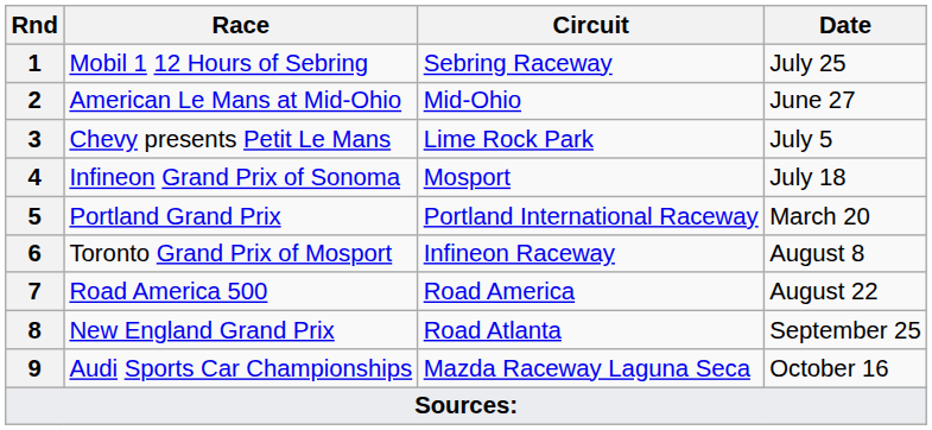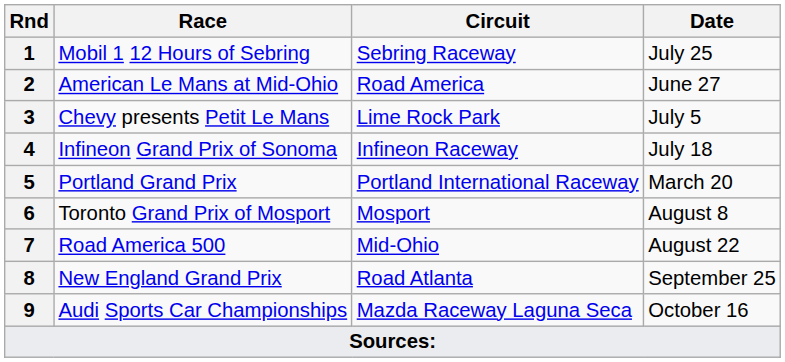 <table class="wikitable" style="font-size: 90%;">
 <tr>
 <th>Rnd</th>
 <th>Race</th>
 <th>Circuit</th>
 <th>Date</th>
 </tr>
 <tr>
 <th>1</th>
 <td><a href='#'>Mobil 1</a> <a href='#'>12 Hours of Sebring</a></td>
 <td><a href='#'>Sebring Raceway</a></td>
 <td>July 25</td>
 </tr>
 <tr>
 <th>2</th>
 <td><a href='#'>American Le Mans at Mid-Ohio</a></td>
-<td><a href='#'>Mid-Ohio</a></td>
+<td><a href='#'>Road America</a></td>
 <td>June 27</td>
 </tr>
 <tr>
 <th>3</th>
 <td><a href='#'>Chevy</a> presents <a href='#'>Petit Le Mans</a></td>
 <td><a href='#'>Lime Rock Park</a></td>
 <td>July 5</td>
 </tr>
 <tr>
 <th>4</th>
 <td><a href='#'>Infineon</a> <a href='#'>Grand Prix of Sonoma</a></td>
-<td><a href='#'>Mosport</a></td>
+<td><a href='#'>Infineon Raceway</a></td>
 <td>July 18</td>
 </tr>
 <tr>
 <th>5</th>
 <td><a href='#'>Portland Grand Prix</a></td>
 <td><a href='#'>Portland International Raceway</a></td>
 <td>March 20</td>
 </tr>
 <tr>
 <th>6</th>
 <td>Toronto <a href='#'>Grand Prix of Mosport</a></td>
-<td><a href='#'>Infineon Raceway</a></td>
+<td><a href='#'>Mosport</a></td>
 <td>August 8</td>
 </tr>
 <tr>
 <th>7</th>
 <td><a href='#'>Road America 500</a></td>
-<td><a href='#'>Road America</a></td>
+<td><a href='#'>Mid-Ohio</a></td>
 <td>August 22</td>
 </tr>
 <tr>
 <th>8</th>
 <td><a href='#'>New England Grand Prix</a></td>
 <td><a href='#'>Road Atlanta</a></td>
 <td>September 25</td>
 </tr>
 <tr>
 <th>9</th>
 <td><a href='#'>Audi</a> <a href='#'>Sports Car Championships</a></td>
 <td><a href='#'>Mazda Raceway Laguna Seca</a></td>
 <td>October 16</td>
 </tr>
 <tr class="sortbottom">
 <td colspan="4" style="background-color:#EAECF0;text-align:center"><strong>Sources:</strong></td>
 </tr>
 </table>
